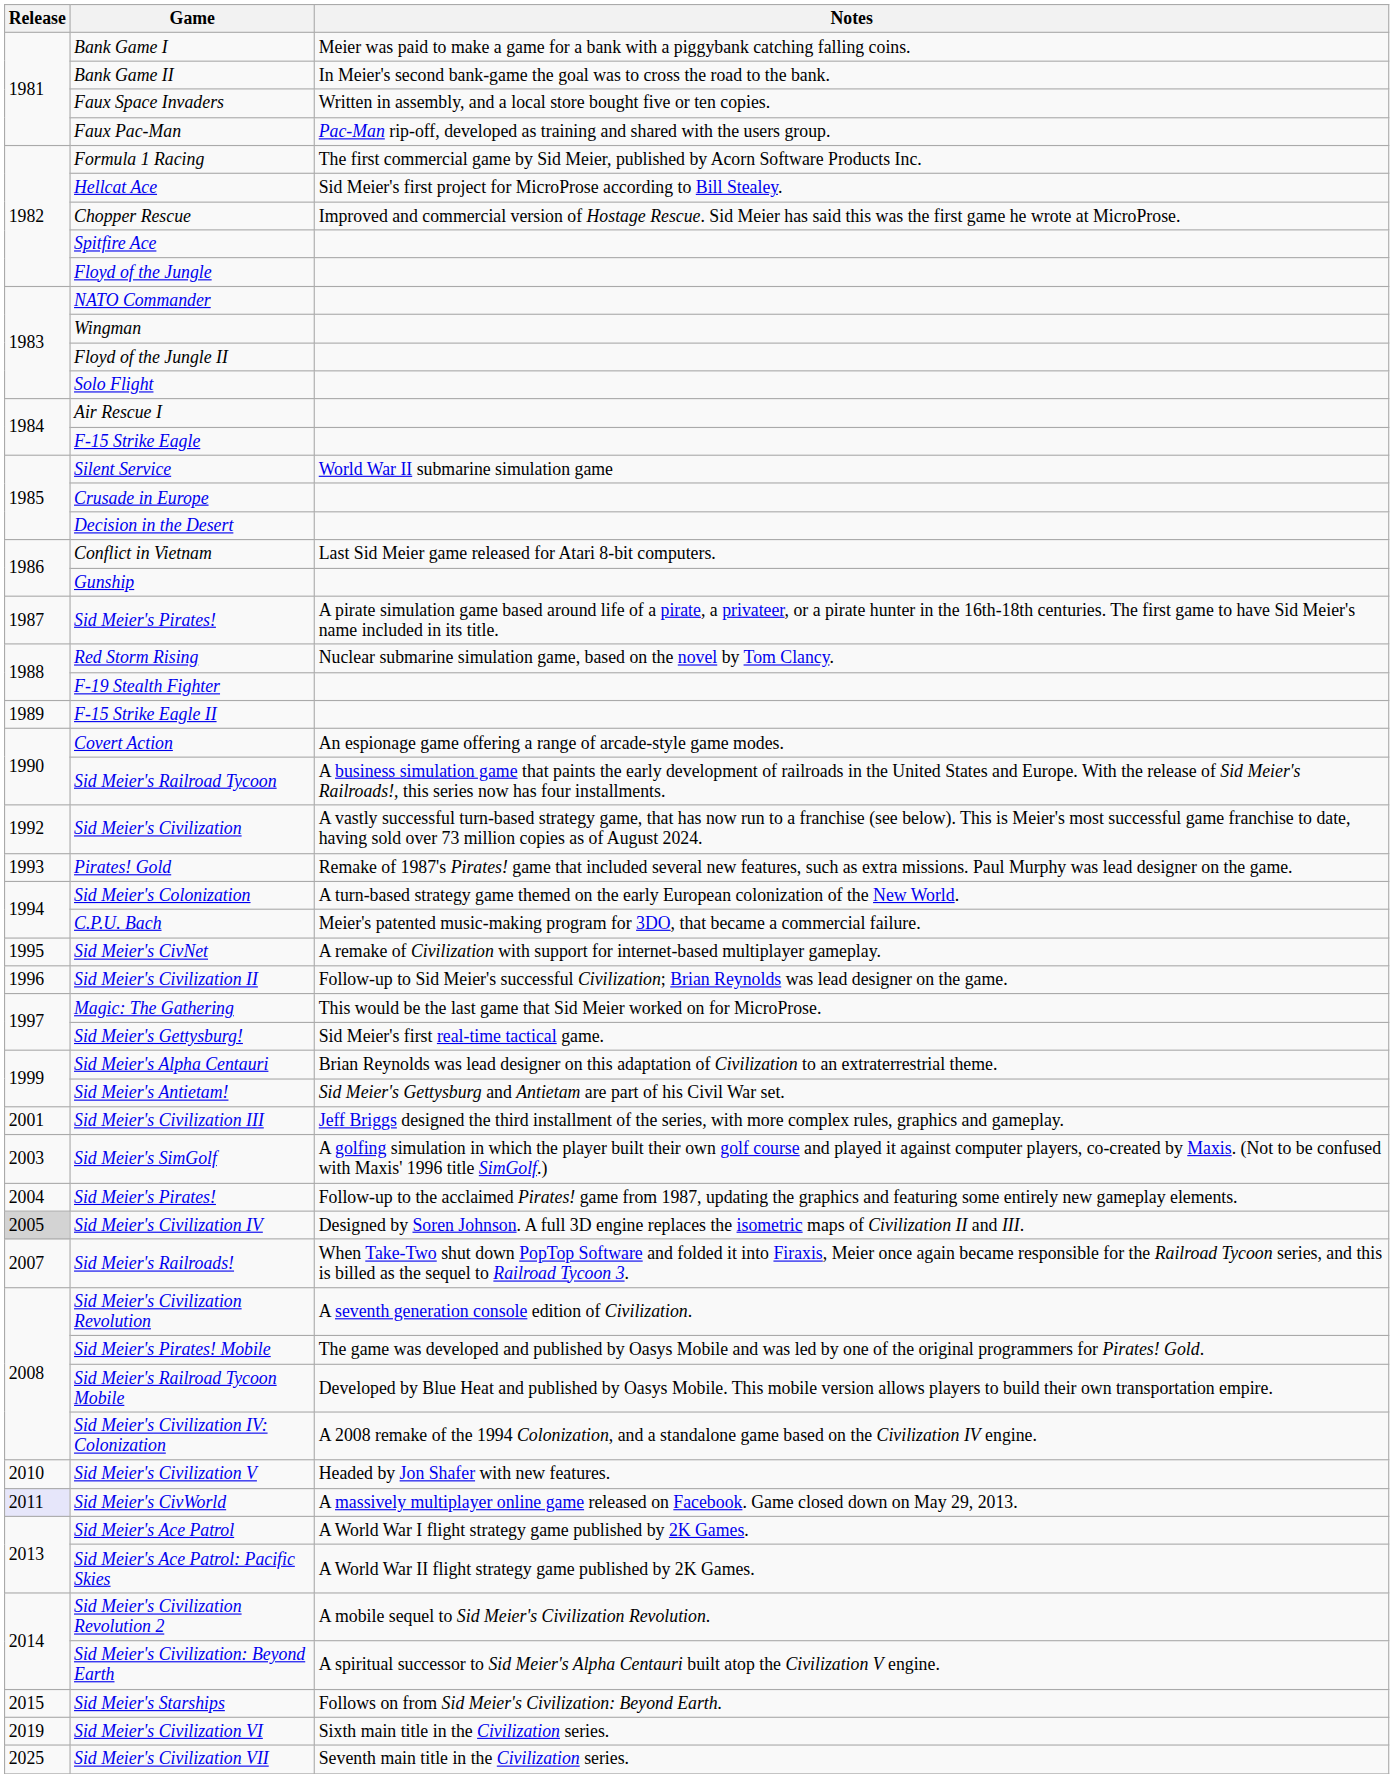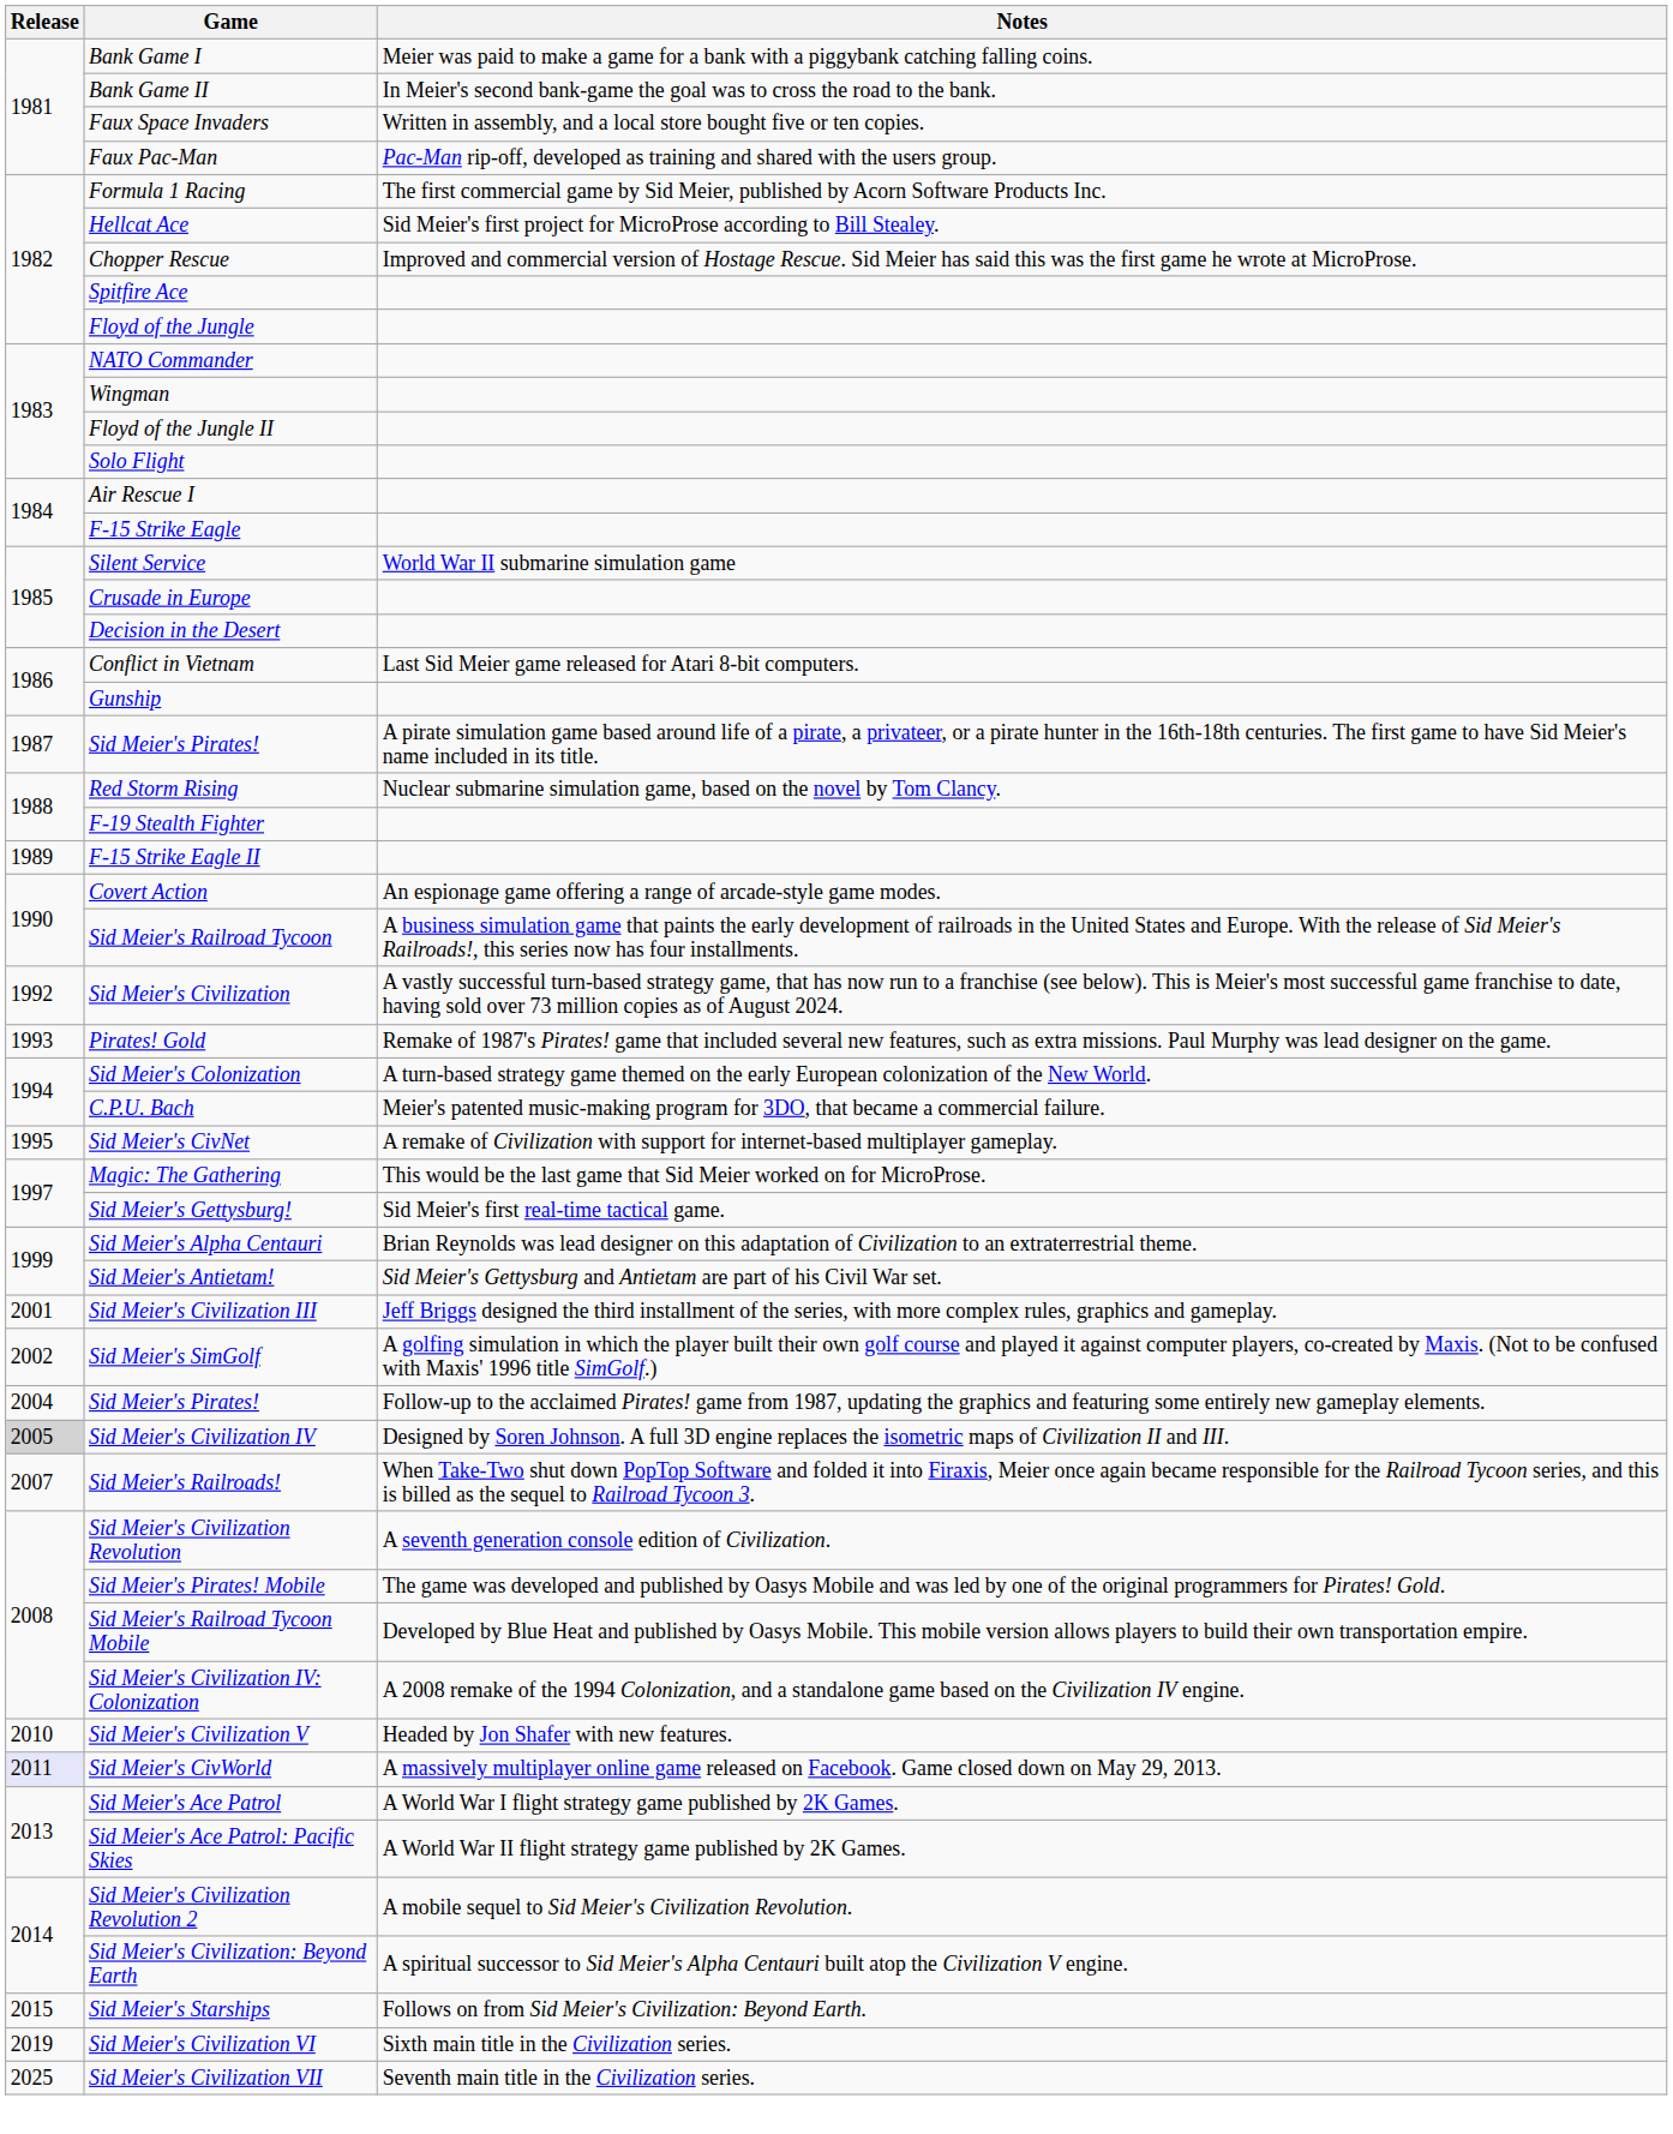 <table class="wikitable">
 <tr>
 <th>Release</th>
 <th>Game</th>
 <th>Notes</th>
 </tr>
 <tr>
 <td rowspan="4">1981</td>
 <td><em>Bank Game I</em></td>
 <td>Meier was paid to make a game for a bank with a piggybank catching falling coins.</td>
 </tr>
 <tr>
 <td><em>Bank Game II</em></td>
 <td>In Meier's second bank-game the goal was to cross the road to the bank.</td>
 </tr>
 <tr>
 <td><em>Faux Space Invaders</em></td>
 <td>Written in assembly, and a local store bought five or ten copies.</td>
 </tr>
 <tr>
 <td><em>Faux Pac-Man</em></td>
 <td><em><a href='#'>Pac-Man</a></em> rip-off, developed as training and shared with the users group.</td>
 </tr>
 <tr>
 <td rowspan="5">1982</td>
 <td><em>Formula 1 Racing</em></td>
 <td>The first commercial game by Sid Meier, published by Acorn Software Products Inc.</td>
 </tr>
 <tr>
 <td><em><a href='#'>Hellcat Ace</a></em></td>
 <td>Sid Meier's first project for MicroProse according to <a href='#'>Bill Stealey</a>.</td>
 </tr>
 <tr>
 <td><em>Chopper Rescue</em></td>
 <td>Improved and commercial version of <em>Hostage Rescue</em>. Sid Meier has said this was the first game he wrote at MicroProse.</td>
 </tr>
 <tr>
 <td><em><a href='#'>Spitfire Ace</a></em></td>
 <td></td>
 </tr>
 <tr>
 <td><em><a href='#'>Floyd of the Jungle</a></em></td>
 <td></td>
 </tr>
 <tr>
 <td rowspan="4">1983</td>
 <td><em><a href='#'>NATO Commander</a></em></td>
 <td></td>
 </tr>
 <tr>
 <td><em>Wingman</em></td>
 <td></td>
 </tr>
 <tr>
 <td><em>Floyd of the Jungle II</em></td>
 <td></td>
 </tr>
 <tr>
 <td><em><a href='#'>Solo Flight</a></em></td>
 <td></td>
 </tr>
 <tr>
 <td rowspan="2">1984</td>
 <td><em>Air Rescue I</em></td>
 <td></td>
 </tr>
 <tr>
 <td><em><a href='#'>F-15 Strike Eagle</a></em></td>
 <td></td>
 </tr>
 <tr>
 <td rowspan="3">1985</td>
 <td><em><a href='#'>Silent Service</a></em></td>
 <td><a href='#'>World War II</a> submarine simulation game</td>
 </tr>
 <tr>
 <td><em><a href='#'>Crusade in Europe</a></em></td>
 <td></td>
 </tr>
 <tr>
 <td><em><a href='#'>Decision in the Desert</a></em></td>
 <td></td>
 </tr>
 <tr>
 <td rowspan="2">1986</td>
 <td><em>Conflict in Vietnam</em></td>
 <td>Last Sid Meier game released for Atari 8-bit computers.</td>
 </tr>
 <tr>
 <td><em><a href='#'>Gunship</a></em></td>
 <td></td>
 </tr>
 <tr>
 <td>1987</td>
 <td><em><a href='#'>Sid Meier's Pirates!</a></em></td>
 <td>A pirate simulation game based around life of a <a href='#'>pirate</a>, a <a href='#'>privateer</a>, or a pirate hunter in the 16th-18th centuries. The first game to have Sid Meier's name included in its title.</td>
 </tr>
 <tr>
 <td rowspan="2">1988</td>
 <td><em><a href='#'>Red Storm Rising</a></em></td>
 <td>Nuclear submarine simulation game, based on the <a href='#'>novel</a> by <a href='#'>Tom Clancy</a>.</td>
 </tr>
 <tr>
 <td><em><a href='#'>F-19 Stealth Fighter</a></em></td>
 <td></td>
 </tr>
 <tr>
 <td rowspan="1">1989</td>
 <td><em><a href='#'>F-15 Strike Eagle II</a></em></td>
 <td></td>
 </tr>
 <tr>
 <td rowspan="2">1990</td>
 <td><em><a href='#'>Covert Action</a></em></td>
 <td>An espionage game offering a range of arcade-style game modes.</td>
 </tr>
 <tr>
 <td><em><a href='#'>Sid Meier's Railroad Tycoon</a></em></td>
 <td>A <a href='#'>business simulation game</a> that paints the early development of railroads in the United States and Europe. With the release of <em>Sid Meier's Railroads!</em>, this series now has four installments.</td>
 </tr>
 <tr>
 <td rowspan="1">1992</td>
 <td><em><a href='#'>Sid Meier's Civilization</a></em></td>
 <td>A vastly successful turn-based strategy game, that has now run to a franchise (see below). This is Meier's most successful game franchise to date, having sold over 73 million copies as of August 2024.</td>
 </tr>
 <tr>
 <td>1993</td>
 <td><em><a href='#'>Pirates! Gold</a></em></td>
 <td>Remake of 1987's <em>Pirates!</em> game that included several new features, such as extra missions. Paul Murphy was lead designer on the game.</td>
 </tr>
 <tr>
 <td rowspan="2">1994</td>
 <td><em><a href='#'>Sid Meier's Colonization</a></em></td>
 <td>A turn-based strategy game themed on the early European colonization of the <a href='#'>New World</a>.</td>
 </tr>
 <tr>
 <td><em><a href='#'>C.P.U. Bach</a></em></td>
 <td>Meier's patented music-making program for <a href='#'>3DO</a>, that became a commercial failure.</td>
 </tr>
 <tr>
 <td>1995</td>
 <td><em><a href='#'>Sid Meier's CivNet</a></em></td>
 <td>A remake of <em>Civilization</em> with support for internet-based multiplayer gameplay.</td>
 </tr>
 <tr>
-<td>1996</td>
-<td><em><a href='#'>Sid Meier's Civilization II</a></em></td>
-<td>Follow-up to Sid Meier's successful <em>Civilization</em>; <a href='#'>Brian Reynolds</a> was lead designer on the game.</td>
-</tr>
-<tr>
 <td rowspan="2">1997</td>
 <td><em><a href='#'>Magic: The Gathering</a></em></td>
 <td>This would be the last game that Sid Meier worked on for MicroProse.</td>
 </tr>
 <tr>
 <td><em><a href='#'>Sid Meier's Gettysburg!</a></em></td>
 <td>Sid Meier's first <a href='#'>real-time tactical</a> game.</td>
 </tr>
 <tr>
 <td rowspan="2">1999</td>
 <td><em><a href='#'>Sid Meier's Alpha Centauri</a></em></td>
 <td>Brian Reynolds was lead designer on this adaptation of <em>Civilization</em> to an extraterrestrial theme.</td>
 </tr>
 <tr>
 <td><em><a href='#'>Sid Meier's Antietam!</a></em></td>
 <td><em>Sid Meier's Gettysburg</em> and <em>Antietam</em> are part of his Civil War set.</td>
 </tr>
 <tr>
 <td>2001</td>
 <td><em><a href='#'>Sid Meier's Civilization III</a></em></td>
 <td><a href='#'>Jeff Briggs</a> designed the third installment of the series, with more complex rules, graphics and gameplay.</td>
 </tr>
 <tr>
-<td>2003</td>
+<td>2002</td>
 <td><em><a href='#'>Sid Meier's SimGolf</a></em></td>
 <td>A <a href='#'>golfing</a> simulation in which the player built their own <a href='#'>golf course</a> and played it against computer players, co-created by <a href='#'>Maxis</a>. (Not to be confused with Maxis' 1996 title <em><a href='#'>SimGolf</a></em>.)</td>
 </tr>
 <tr>
 <td>2004</td>
 <td><em><a href='#'>Sid Meier's Pirates!</a></em></td>
 <td>Follow-up to the acclaimed <em>Pirates!</em> game from 1987, updating the graphics and featuring some entirely new gameplay elements.</td>
 </tr>
 <tr>
 <td style="background: lightgrey;">2005</td>
 <td><em><a href='#'>Sid Meier's Civilization IV</a></em></td>
 <td>Designed by <a href='#'>Soren Johnson</a>. A full 3D engine replaces the <a href='#'>isometric</a> maps of <em>Civilization II</em> and <em>III</em>.</td>
 </tr>
 <tr>
 <td>2007</td>
 <td><em><a href='#'>Sid Meier's Railroads!</a></em></td>
 <td>When <a href='#'>Take-Two</a> shut down <a href='#'>PopTop Software</a> and folded it into <a href='#'>Firaxis</a>, Meier once again became responsible for the <em>Railroad Tycoon</em> series, and this is billed as the sequel to <em><a href='#'>Railroad Tycoon 3</a></em>.</td>
 </tr>
 <tr>
 <td rowspan="4">2008</td>
 <td><em><a href='#'>Sid Meier's Civilization Revolution</a></em></td>
 <td>A <a href='#'>seventh generation console</a> edition of <em>Civilization</em>.</td>
 </tr>
 <tr>
 <td><em><a href='#'>Sid Meier's Pirates! Mobile</a></em></td>
 <td>The game was developed and published by Oasys Mobile and was led by one of the original programmers for <em>Pirates! Gold</em>.</td>
 </tr>
 <tr>
 <td><em><a href='#'>Sid Meier's Railroad Tycoon Mobile</a></em></td>
 <td>Developed by Blue Heat and published by Oasys Mobile. This mobile version allows players to build their own transportation empire.</td>
 </tr>
 <tr>
 <td><em><a href='#'>Sid Meier's Civilization IV: Colonization</a></em></td>
 <td>A 2008 remake of the 1994 <em>Colonization</em>, and a standalone game based on the <em>Civilization IV</em> engine.</td>
 </tr>
 <tr>
 <td>2010</td>
 <td><em><a href='#'>Sid Meier's Civilization V</a></em></td>
 <td>Headed by <a href='#'>Jon Shafer</a> with new features.</td>
 </tr>
 <tr>
 <td style="background: lavender;">2011</td>
 <td><em><a href='#'>Sid Meier's CivWorld</a></em></td>
 <td>A <a href='#'>massively multiplayer online game</a> released on <a href='#'>Facebook</a>. Game closed down on May 29, 2013.</td>
 </tr>
 <tr>
 <td rowspan="2">2013</td>
 <td><em><a href='#'>Sid Meier's Ace Patrol</a></em></td>
 <td>A World War I flight strategy game published by <a href='#'>2K Games</a>.</td>
 </tr>
 <tr>
 <td><em><a href='#'>Sid Meier's Ace Patrol: Pacific Skies</a></em></td>
 <td>A World War II flight strategy game published by 2K Games.</td>
 </tr>
 <tr>
 <td rowspan="2">2014</td>
 <td><em><a href='#'>Sid Meier's Civilization Revolution 2</a></em></td>
 <td>A mobile sequel to <em>Sid Meier's Civilization Revolution</em>.</td>
 </tr>
 <tr>
 <td><em><a href='#'>Sid Meier's Civilization: Beyond Earth</a></em></td>
 <td>A spiritual successor to <em>Sid Meier's Alpha Centauri</em> built atop the <em>Civilization V</em> engine.</td>
 </tr>
 <tr>
 <td>2015</td>
 <td><em><a href='#'>Sid Meier's Starships</a></em></td>
 <td>Follows on from <em>Sid Meier's Civilization: Beyond Earth.</em></td>
 </tr>
 <tr>
 <td>2019</td>
 <td><em><a href='#'>Sid Meier's Civilization VI</a></em></td>
 <td>Sixth main title in the <a href='#'><em>Civilization</em></a> series.</td>
 </tr>
 <tr>
 <td>2025</td>
 <td><em><a href='#'>Sid Meier's Civilization VII</a></em></td>
 <td>Seventh main title in the <a href='#'><em>Civilization</em></a> series.</td>
 </tr>
 </table>
